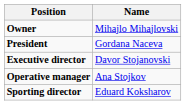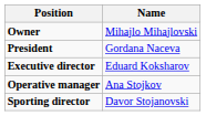 <table class="wikitable">
 <tr>
 <th>Position</th>
 <th>Name</th>
 </tr>
 <tr>
 <td><strong>Owner</strong></td>
 <td> <a href='#'>Mihajlo Mihajlovski</a></td>
 </tr>
 <tr>
 <td><strong>President</strong></td>
 <td> <a href='#'>Gordana Naceva</a></td>
 </tr>
 <tr>
 <td><strong>Executive director</strong></td>
-<td> <a href='#'>Davor Stojanovski</a></td>
+<td> <a href='#'>Eduard Koksharov</a></td>
 </tr>
 <tr>
 <td><strong>Operative manager</strong></td>
 <td> <a href='#'>Ana Stojkov</a></td>
 </tr>
 <tr>
 <td><strong>Sporting director</strong></td>
-<td> <a href='#'>Eduard Koksharov</a></td>
+<td> <a href='#'>Davor Stojanovski</a></td>
 </tr>
 </table>
